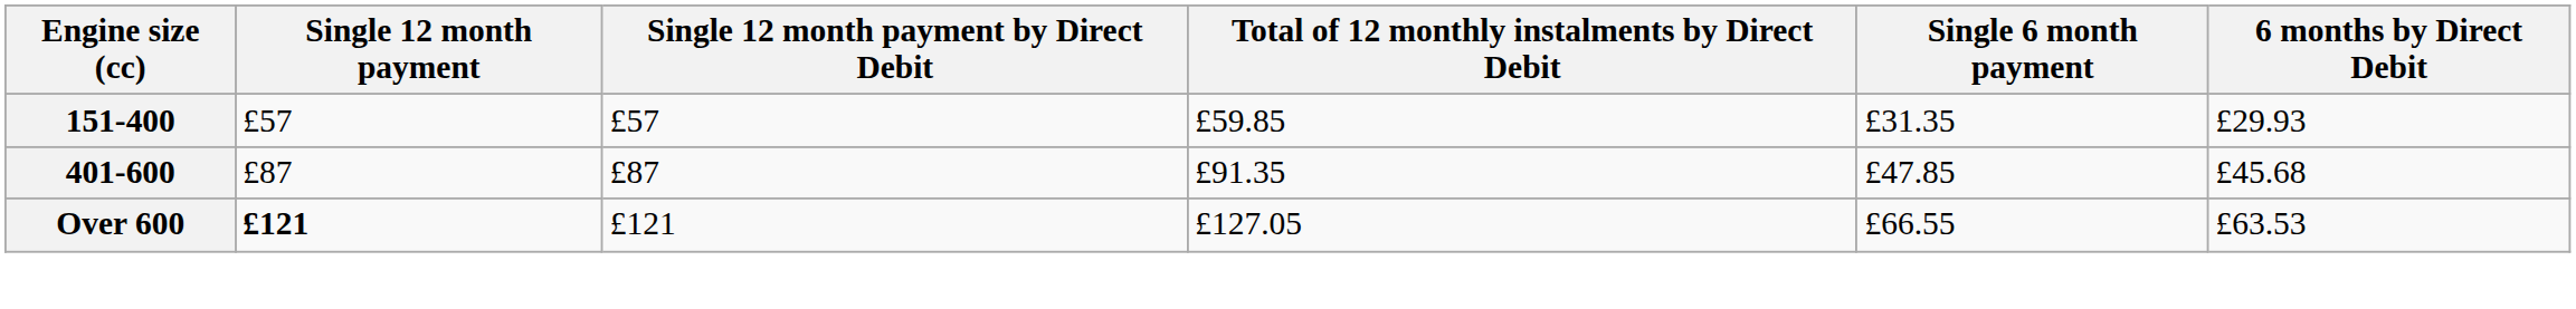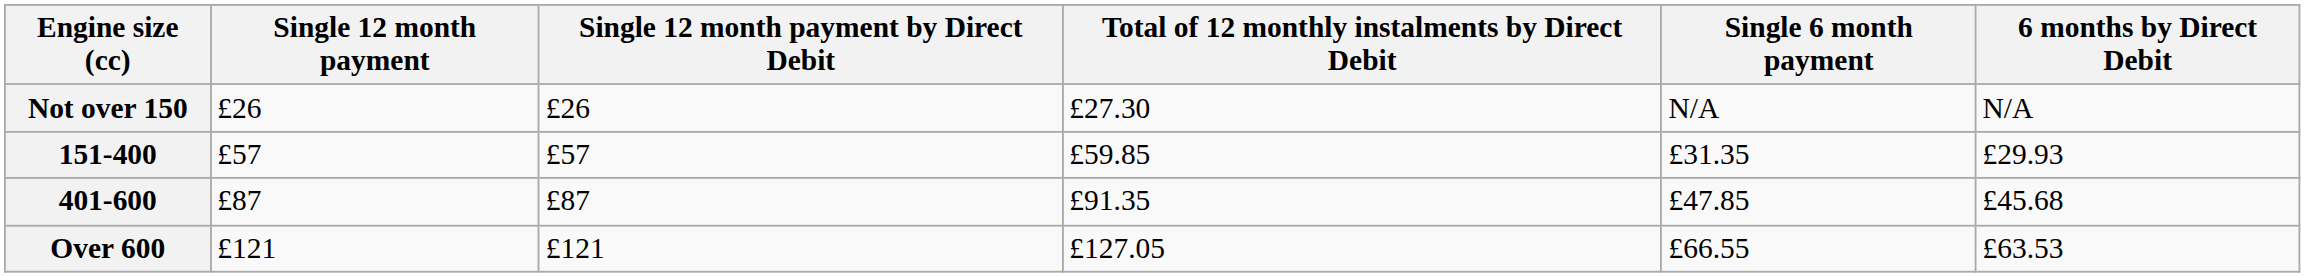 <table class="wikitable">
 <tr>
 <th>Engine size (cc)</th>
 <th>Single 12 month payment</th>
 <th>Single 12 month payment by Direct Debit</th>
 <th>Total of 12 monthly instalments by Direct Debit</th>
 <th>Single 6 month payment</th>
 <th>6 months by Direct Debit</th>
+</tr>
+<tr>
+<th>Not over 150</th>
+<td>£26</td>
+<td>£26</td>
+<td>£27.30</td>
+<td>N/A</td>
+<td>N/A</td>
 </tr>
 <tr>
 <th>151-400</th>
 <td>£57</td>
 <td>£57</td>
 <td>£59.85</td>
 <td>£31.35</td>
 <td>£29.93</td>
 </tr>
 <tr>
 <th>401-600</th>
 <td>£87</td>
 <td>£87</td>
 <td>£91.35</td>
 <td>£47.85</td>
 <td>£45.68</td>
 </tr>
 <tr>
 <th>Over 600</th>
-<td><strong>£121</strong></td>
+<td>£121</td>
 <td>£121</td>
 <td>£127.05</td>
 <td>£66.55</td>
 <td>£63.53</td>
 </tr>
 </table>
